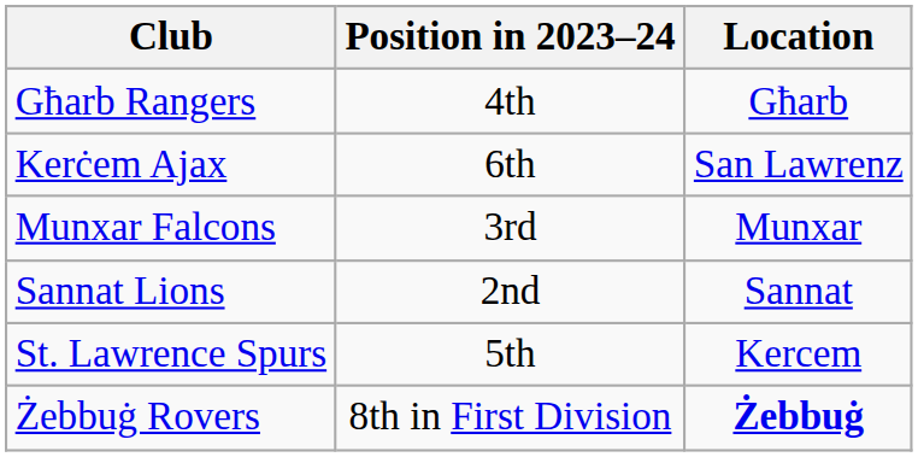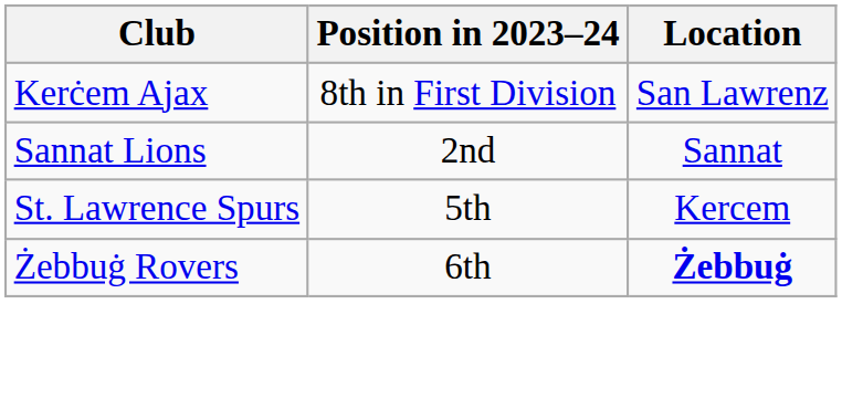 <table class="wikitable sortable" style="text-align:center">
 <tr>
 <th>Club</th>
 <th>Position in 2023–24</th>
 <th>Location</th>
 </tr>
 <tr>
-<td style="text-align:left;"><a href='#'>Għarb Rangers</a></td>
-<td>4th</td>
-<td><a href='#'>Għarb</a></td>
-</tr>
-<tr>
 <td style="text-align:left;"><a href='#'>Kerċem Ajax</a></td>
-<td>6th</td>
+<td>8th in <a href='#'>First Division</a></td>
 <td><a href='#'>San Lawrenz</a></td>
-</tr>
-<tr>
-<td style="text-align:left;"><a href='#'>Munxar Falcons</a></td>
-<td>3rd</td>
-<td><a href='#'>Munxar</a></td>
 </tr>
 <tr>
 <td style="text-align:left;"><a href='#'>Sannat Lions</a></td>
 <td>2nd</td>
 <td><a href='#'>Sannat</a></td>
 </tr>
 <tr>
 <td style="text-align:left;"><a href='#'>St. Lawrence Spurs</a></td>
 <td>5th</td>
 <td><a href='#'>Kercem</a></td>
 </tr>
 <tr>
 <td style="text-align:left;"><a href='#'>Żebbuġ Rovers</a></td>
-<td>8th in <a href='#'>First Division</a></td>
+<td>6th</td>
 <td><strong><a href='#'>Żebbuġ</a></strong></td>
 </tr>
 </table>
